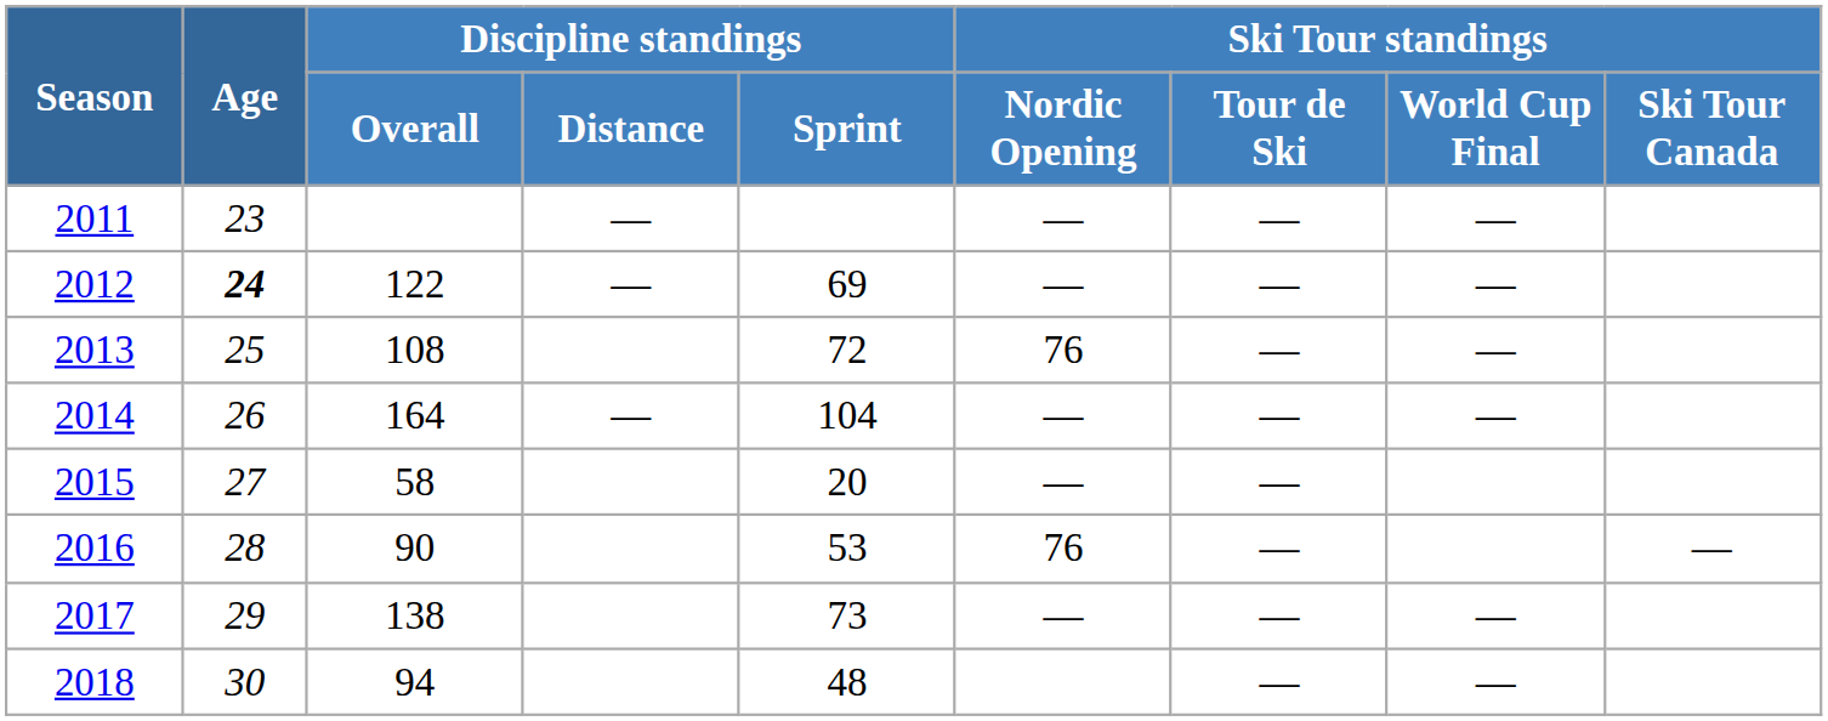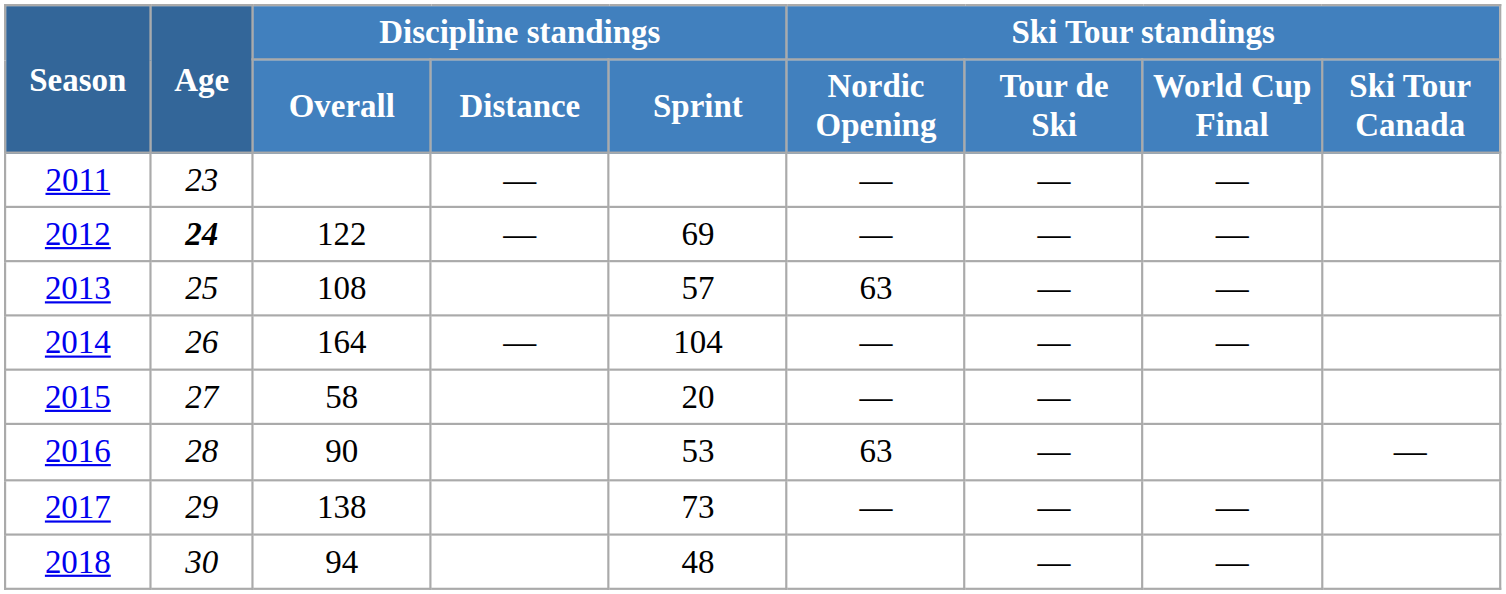 <table class="wikitable" style="font-size:95%; text-align:center; border:grey solid 1px; border-collapse:collapse; background:#ffffff;">
 <tr>
 <th style="background-color:#369; color:white; width:60px;" rowspan="2"> Season </th>
 <th style="background-color:#369; color:white; width:40px;" rowspan="2"> Age </th>
 <th style="background-color:#4180be; color:white;" colspan="3">Discipline standings</th>
 <th style="background-color:#4180be; color:white;" colspan="4">Ski Tour standings</th>
 </tr>
 <tr>
 <th style="background-color:#4180be; color:white; width:75px;">Overall</th>
 <th style="background-color:#4180be; color:white; width:75px;">Distance</th>
 <th style="background-color:#4180be; color:white; width:75px;">Sprint</th>
 <th style="background-color:#4180be; color:white; width:75px;">Nordic<br>Opening</th>
 <th style="background-color:#4180be; color:white; width:75px;">Tour de<br>Ski</th>
 <th style="background-color:#4180be; color:white; width:75px;">World Cup<br>Final</th>
 <th style="background-color:#4180be; color:white; width:75px;">Ski Tour<br>Canada</th>
 </tr>
 <tr>
 <td><a href='#'>2011</a></td>
 <td><em>23</em></td>
 <td></td>
 <td>—</td>
 <td></td>
 <td>—</td>
 <td>—</td>
 <td>—</td>
 <td></td>
 </tr>
 <tr>
 <td><a href='#'>2012</a></td>
 <td><strong><em>24</em></strong></td>
 <td>122</td>
 <td>—</td>
 <td>69</td>
 <td>—</td>
 <td>—</td>
 <td>—</td>
 <td></td>
 </tr>
 <tr>
 <td><a href='#'>2013</a></td>
 <td><em>25</em></td>
 <td>108</td>
 <td></td>
-<td>72</td>
-<td>76</td>
+<td>57</td>
+<td>63</td>
 <td>—</td>
 <td>—</td>
 <td></td>
 </tr>
 <tr>
 <td><a href='#'>2014</a></td>
 <td><em>26</em></td>
 <td>164</td>
 <td>—</td>
 <td>104</td>
 <td>—</td>
 <td>—</td>
 <td>—</td>
 <td></td>
 </tr>
 <tr>
 <td><a href='#'>2015</a></td>
 <td><em>27</em></td>
 <td>58</td>
 <td></td>
 <td>20</td>
 <td>—</td>
 <td>—</td>
 <td></td>
 <td></td>
 </tr>
 <tr>
 <td><a href='#'>2016</a></td>
 <td><em>28</em></td>
 <td>90</td>
 <td></td>
 <td>53</td>
-<td>76</td>
+<td>63</td>
 <td>—</td>
 <td></td>
 <td>—</td>
 </tr>
 <tr>
 <td><a href='#'>2017</a></td>
 <td><em>29</em></td>
 <td>138</td>
 <td></td>
 <td>73</td>
 <td>—</td>
 <td>—</td>
 <td>—</td>
 <td></td>
 </tr>
 <tr>
 <td><a href='#'>2018</a></td>
 <td><em>30</em></td>
 <td>94</td>
 <td></td>
 <td>48</td>
 <td></td>
 <td>—</td>
 <td>—</td>
 <td></td>
 </tr>
 </table>
